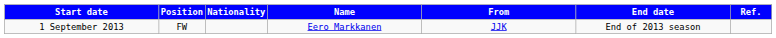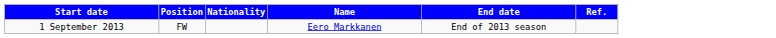 <table class="wikitable"  style="text-align:center; font-size:90%; ">
 <tr>
 <th style="background:#00f; color:white; width:200px;">Start date</th>
 <th style="background:#00f; color:white; width:50px;">Position</th>
 <th style="background:#00f; color:white; width:50px;">Nationality</th>
 <th style="background:#00f; color:white; width:200px;">Name</th>
-<th style="background:#00f; color:white; width:200px;">From</th>
 <th style="background:#00f; color:white; width:200px;">End date</th>
 <th style="background:#00f; color:white; width:50px;">Ref.</th>
 </tr>
 <tr>
 <td>1 September 2013</td>
 <td>FW</td>
 <td></td>
 <td><a href='#'>Eero Markkanen</a></td>
-<td><a href='#'>JJK</a></td>
 <td>End of 2013 season</td>
 <td></td>
 </tr>
 </table>
